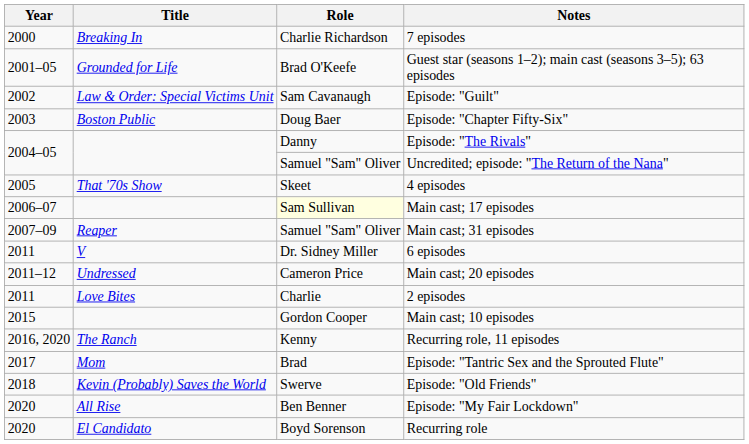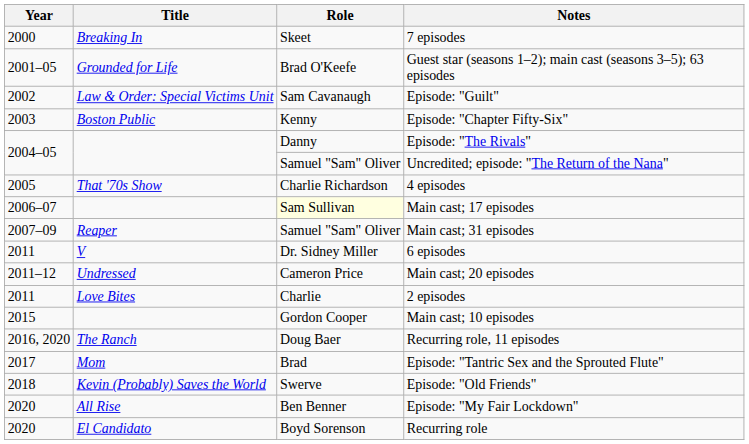 <table class="wikitable sortable">
 <tr>
 <th>Year</th>
 <th>Title</th>
 <th>Role</th>
 <th class="unsortable" style="width:24em;">Notes</th>
 </tr>
 <tr>
 <td>2000</td>
 <td><em><a href='#'>Breaking In</a></em></td>
-<td>Charlie Richardson</td>
+<td>Skeet</td>
 <td>7 episodes</td>
 </tr>
 <tr>
 <td>2001–05</td>
 <td><em><a href='#'>Grounded for Life</a></em></td>
 <td>Brad O'Keefe</td>
 <td>Guest star (seasons 1–2); main cast (seasons 3–5); 63 episodes</td>
 </tr>
 <tr>
 <td>2002</td>
 <td><em><a href='#'>Law & Order: Special Victims Unit</a></em></td>
 <td>Sam Cavanaugh</td>
 <td>Episode: "Guilt"</td>
 </tr>
 <tr>
 <td>2003</td>
 <td><em><a href='#'>Boston Public</a></em></td>
-<td>Doug Baer</td>
+<td>Kenny</td>
 <td>Episode: "Chapter Fifty-Six"</td>
 </tr>
 <tr>
 <td rowspan=2>2004–05</td>
 <td rowspan=2><em></em></td>
 <td>Danny</td>
 <td>Episode: "<a href='#'>The Rivals</a>"</td>
 </tr>
 <tr>
 <td>Samuel "Sam" Oliver</td>
 <td>Uncredited; episode: "<a href='#'>The Return of the Nana</a>"</td>
 </tr>
 <tr>
 <td>2005</td>
 <td><em><a href='#'>That '70s Show</a></em></td>
-<td>Skeet</td>
+<td>Charlie Richardson</td>
 <td>4 episodes</td>
 </tr>
 <tr>
 <td>2006–07</td>
 <td><em></em></td>
 <td style="background: lightyellow;">Sam Sullivan</td>
 <td>Main cast; 17 episodes</td>
 </tr>
 <tr>
 <td>2007–09</td>
 <td><em><a href='#'>Reaper</a></em></td>
 <td>Samuel "Sam" Oliver</td>
 <td>Main cast; 31 episodes</td>
 </tr>
 <tr>
 <td>2011</td>
 <td><em><a href='#'>V</a></em></td>
 <td>Dr. Sidney Miller</td>
 <td>6 episodes</td>
 </tr>
 <tr>
 <td>2011–12</td>
 <td><em><a href='#'>Undressed</a></em></td>
 <td>Cameron Price</td>
 <td>Main cast; 20 episodes</td>
 </tr>
 <tr>
 <td>2011</td>
 <td><em><a href='#'>Love Bites</a></em></td>
 <td>Charlie</td>
 <td>2 episodes</td>
 </tr>
 <tr>
 <td>2015</td>
 <td><em></em></td>
 <td>Gordon Cooper</td>
 <td>Main cast; 10 episodes</td>
 </tr>
 <tr>
 <td>2016, 2020</td>
 <td><em><a href='#'>The Ranch</a></em></td>
-<td>Kenny</td>
+<td>Doug Baer</td>
 <td>Recurring role, 11 episodes</td>
 </tr>
 <tr>
 <td>2017</td>
 <td><em><a href='#'>Mom</a></em></td>
 <td>Brad</td>
 <td>Episode: "Tantric Sex and the Sprouted Flute"</td>
 </tr>
 <tr>
 <td>2018</td>
 <td><em><a href='#'>Kevin (Probably) Saves the World</a></em></td>
 <td>Swerve</td>
 <td>Episode: "Old Friends"</td>
 </tr>
 <tr>
 <td>2020</td>
 <td><em><a href='#'>All Rise</a></em></td>
 <td>Ben Benner</td>
 <td>Episode: "My Fair Lockdown"</td>
 </tr>
 <tr>
 <td>2020</td>
 <td><em><a href='#'>El Candidato</a></em></td>
 <td>Boyd Sorenson</td>
 <td>Recurring role</td>
 </tr>
 </table>
